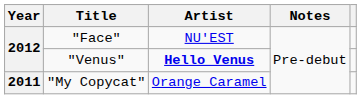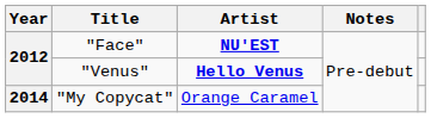 <table class="wikitable plainrowheaders sortable" style="text-align:center">
 <tr>
 <th scope="col">Year</th>
 <th scope="col">Title</th>
 <th scope="col">Artist</th>
 <th scope="col">Notes</th>
 <th scope="col" class="unsortable"></th>
 </tr>
 <tr>
 <th scope="row" rowspan="2">2012</th>
 <td>"Face"</td>
-<td><a href='#'>NU'EST</a></td>
+<td><strong><a href='#'>NU'EST</a></strong></td>
 <td rowspan="3">Pre-debut</td>
 <td></td>
 </tr>
 <tr>
 <td>"Venus"</td>
 <td><strong><a href='#'>Hello Venus</a></strong></td>
 <td></td>
 </tr>
 <tr>
-<th scope="row">2011</th>
+<th scope="row">2014</th>
 <td>"My Copycat"</td>
 <td><a href='#'>Orange Caramel</a></td>
 <td></td>
 </tr>
 </table>
